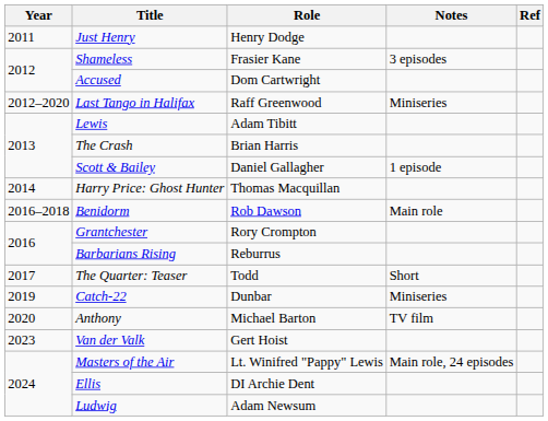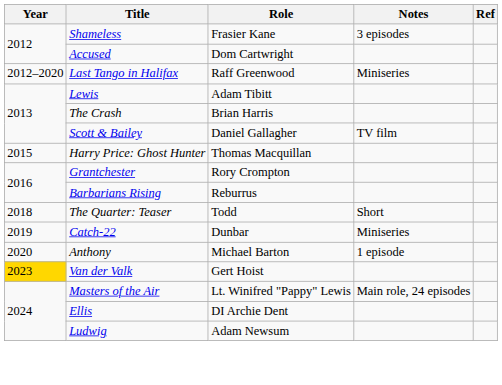 <table class="wikitable">
 <tr>
 <th>Year</th>
 <th>Title</th>
 <th>Role</th>
 <th class="unsortable">Notes</th>
 <th class="unsortable">Ref</th>
-</tr>
-<tr>
-<td>2011</td>
-<td><em><a href='#'>Just Henry</a></em></td>
-<td>Henry Dodge</td>
-<td></td>
-<td></td>
 </tr>
 <tr>
 <td rowspan=2>2012</td>
 <td><em><a href='#'>Shameless</a></em></td>
 <td>Frasier Kane</td>
 <td>3 episodes</td>
 <td></td>
 </tr>
 <tr>
 <td><em><a href='#'>Accused</a> </em></td>
 <td>Dom Cartwright</td>
 <td></td>
 <td></td>
 </tr>
 <tr>
 <td>2012–2020</td>
 <td><em><a href='#'>Last Tango in Halifax</a></em></td>
 <td>Raff Greenwood</td>
 <td>Miniseries</td>
 <td></td>
 </tr>
 <tr>
 <td rowspan=3>2013</td>
 <td><em><a href='#'>Lewis</a></em></td>
 <td>Adam Tibitt</td>
 <td></td>
 <td></td>
 </tr>
 <tr>
 <td><em>The Crash</em></td>
 <td>Brian Harris</td>
 <td></td>
 <td></td>
 </tr>
 <tr>
 <td><em><a href='#'>Scott & Bailey</a></em></td>
 <td>Daniel Gallagher</td>
-<td>1 episode</td>
+<td>TV film</td>
 <td></td>
 </tr>
 <tr>
-<td>2014</td>
+<td>2015</td>
 <td><em>Harry Price: Ghost Hunter</em></td>
 <td>Thomas Macquillan</td>
 <td></td>
-<td></td>
-</tr>
-<tr>
-<td>2016–2018</td>
-<td><em><a href='#'>Benidorm</a></em></td>
-<td><a href='#'>Rob Dawson</a></td>
-<td>Main role</td>
 <td></td>
 </tr>
 <tr>
 <td rowspan=2>2016</td>
 <td><em><a href='#'>Grantchester</a></em></td>
 <td>Rory Crompton</td>
 <td></td>
 <td></td>
 </tr>
 <tr>
 <td><em><a href='#'>Barbarians Rising</a></em></td>
 <td>Reburrus</td>
 <td></td>
 <td></td>
 </tr>
 <tr>
-<td>2017</td>
+<td>2018</td>
 <td><em>The Quarter: Teaser</em></td>
 <td>Todd</td>
 <td>Short</td>
 <td></td>
 </tr>
 <tr>
 <td>2019</td>
 <td><em><a href='#'>Catch-22</a></em></td>
 <td>Dunbar</td>
 <td>Miniseries</td>
 <td></td>
 </tr>
 <tr>
 <td>2020</td>
 <td><em>Anthony</em></td>
 <td>Michael Barton</td>
-<td>TV film</td>
+<td>1 episode</td>
 <td></td>
 </tr>
 <tr>
-<td>2023</td>
+<td style="background: gold;">2023</td>
 <td><em><a href='#'>Van der Valk</a></em></td>
 <td>Gert Hoist</td>
 <td></td>
 <td></td>
 </tr>
 <tr>
 <td rowspan="3">2024</td>
 <td><em><a href='#'>Masters of the Air</a></em></td>
 <td>Lt. Winifred "Pappy" Lewis</td>
 <td>Main role, 24 episodes</td>
 <td></td>
 </tr>
 <tr>
 <td><em><a href='#'>Ellis</a></em></td>
 <td>DI Archie Dent</td>
 <td></td>
 <td></td>
 </tr>
 <tr>
 <td><em><a href='#'>Ludwig</a></em></td>
 <td>Adam Newsum</td>
 <td></td>
 <td></td>
 </tr>
 </table>
